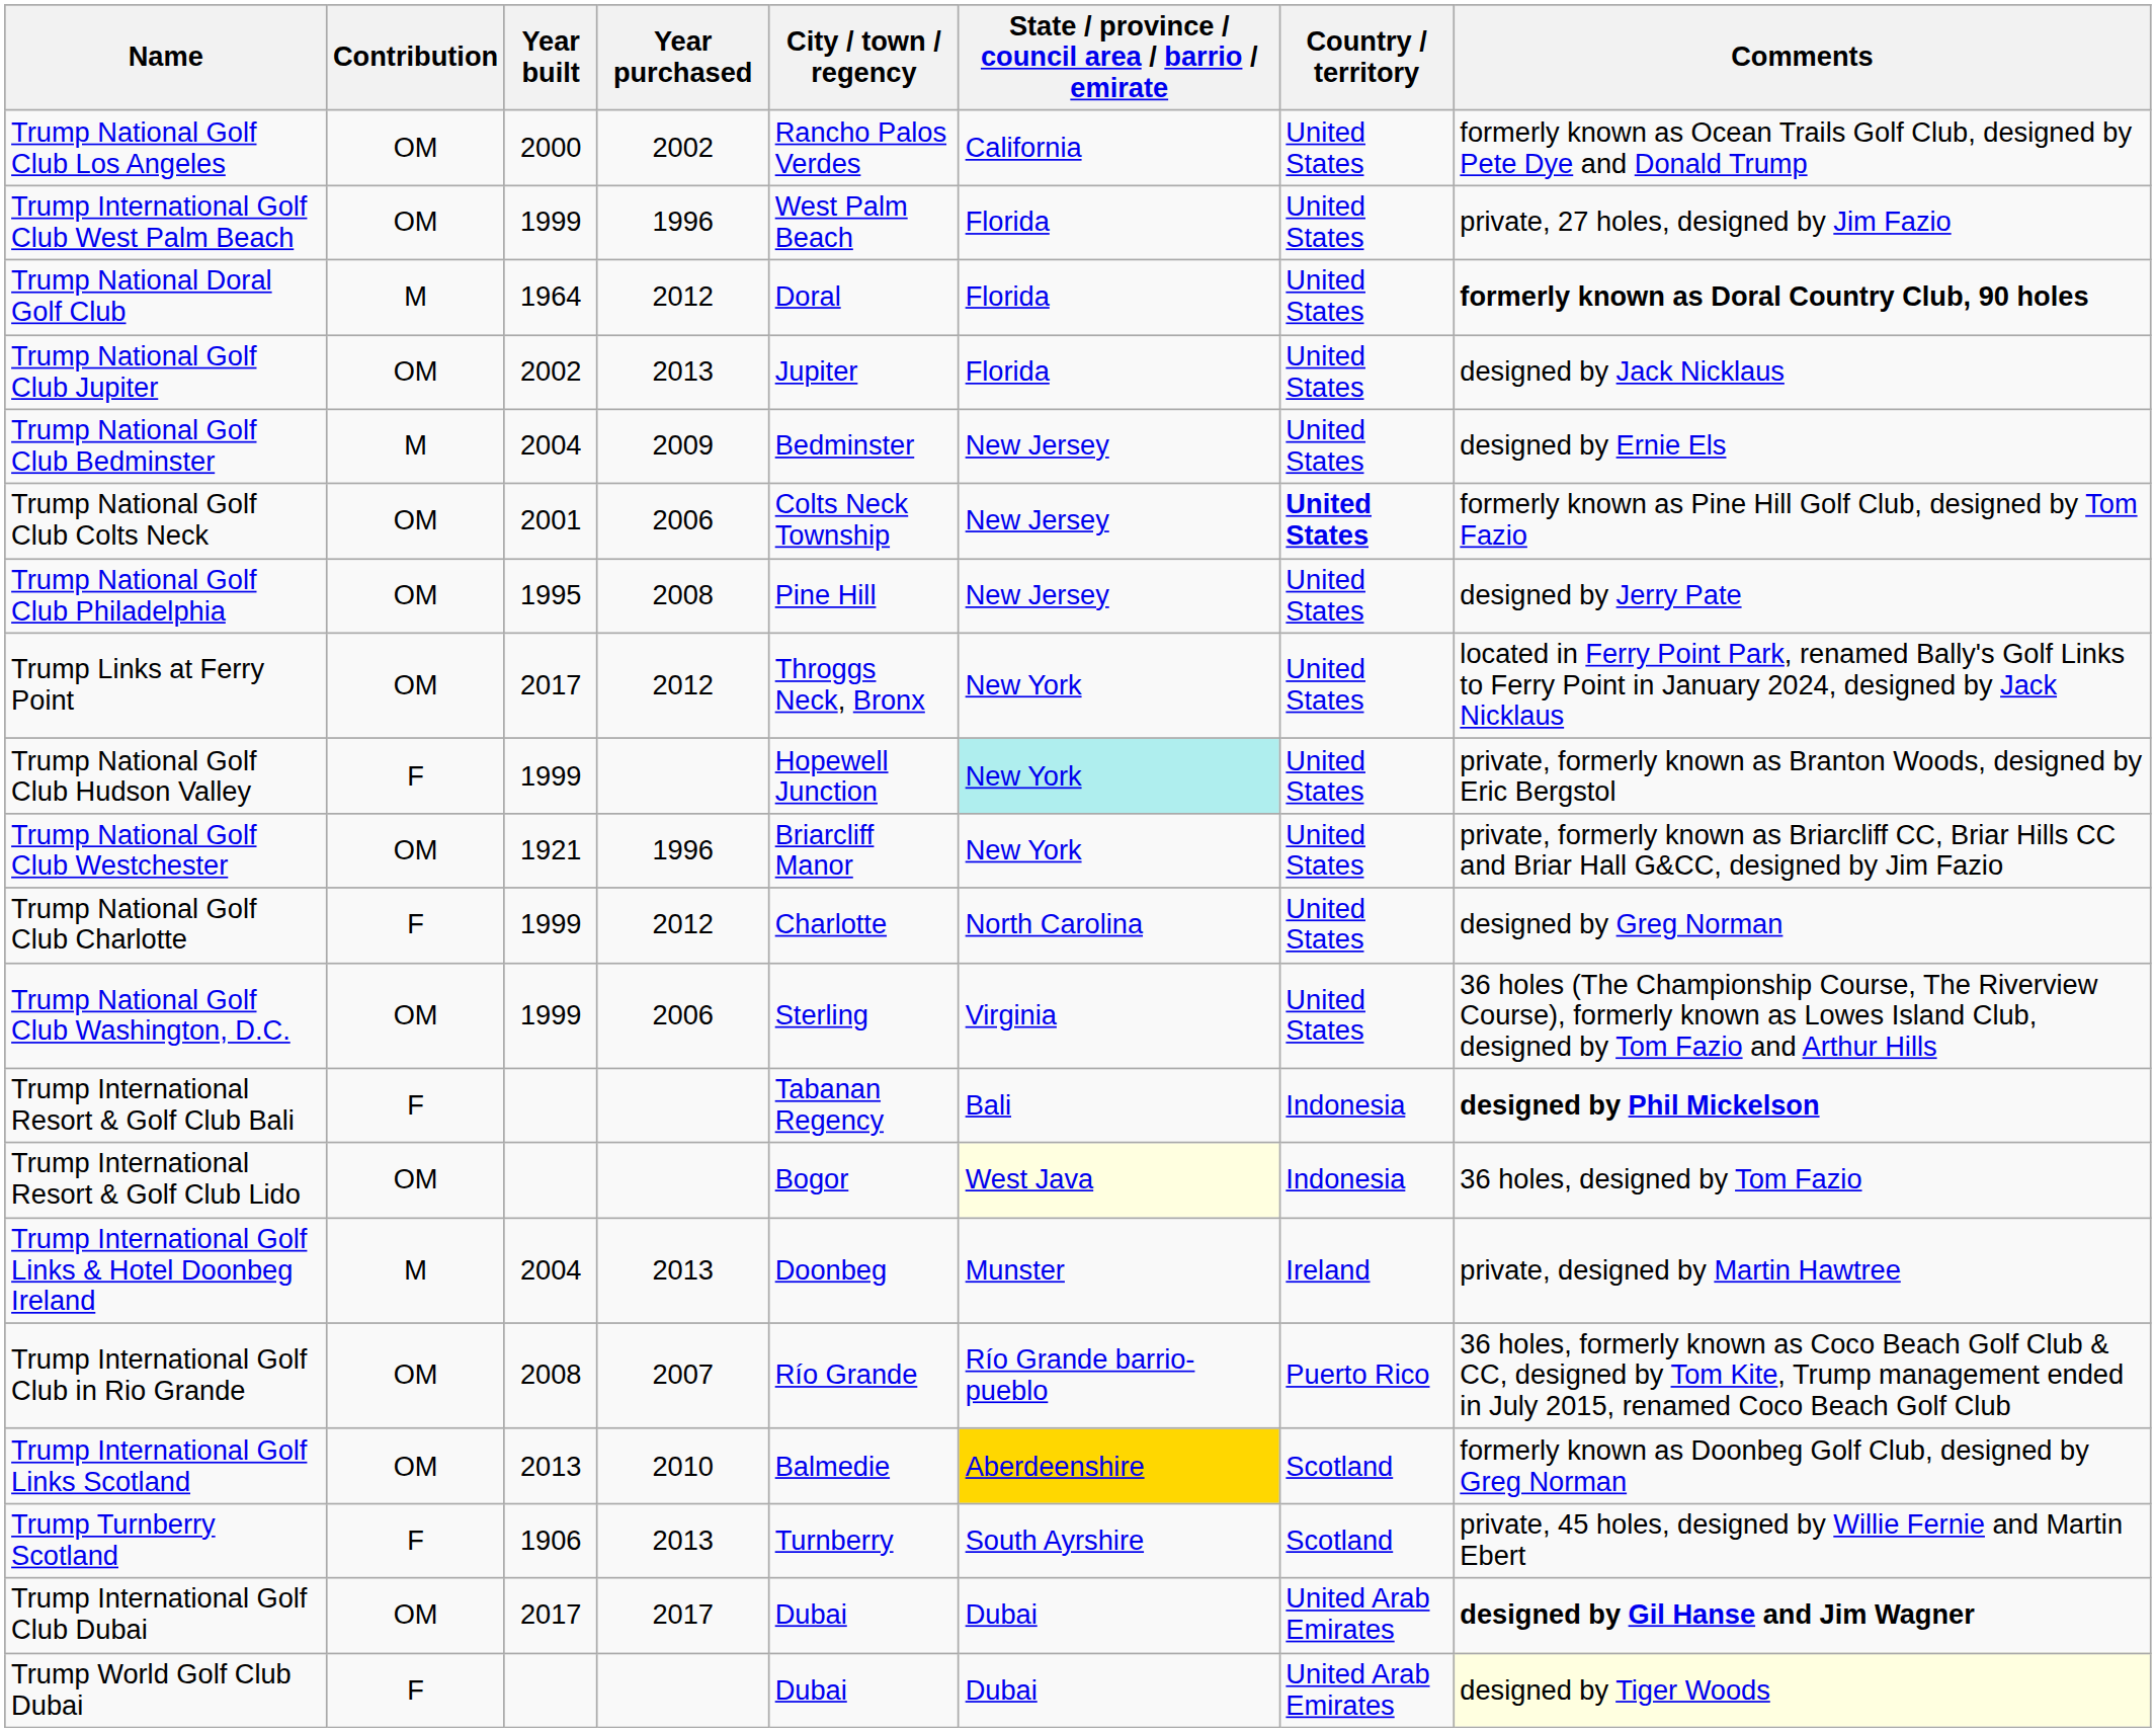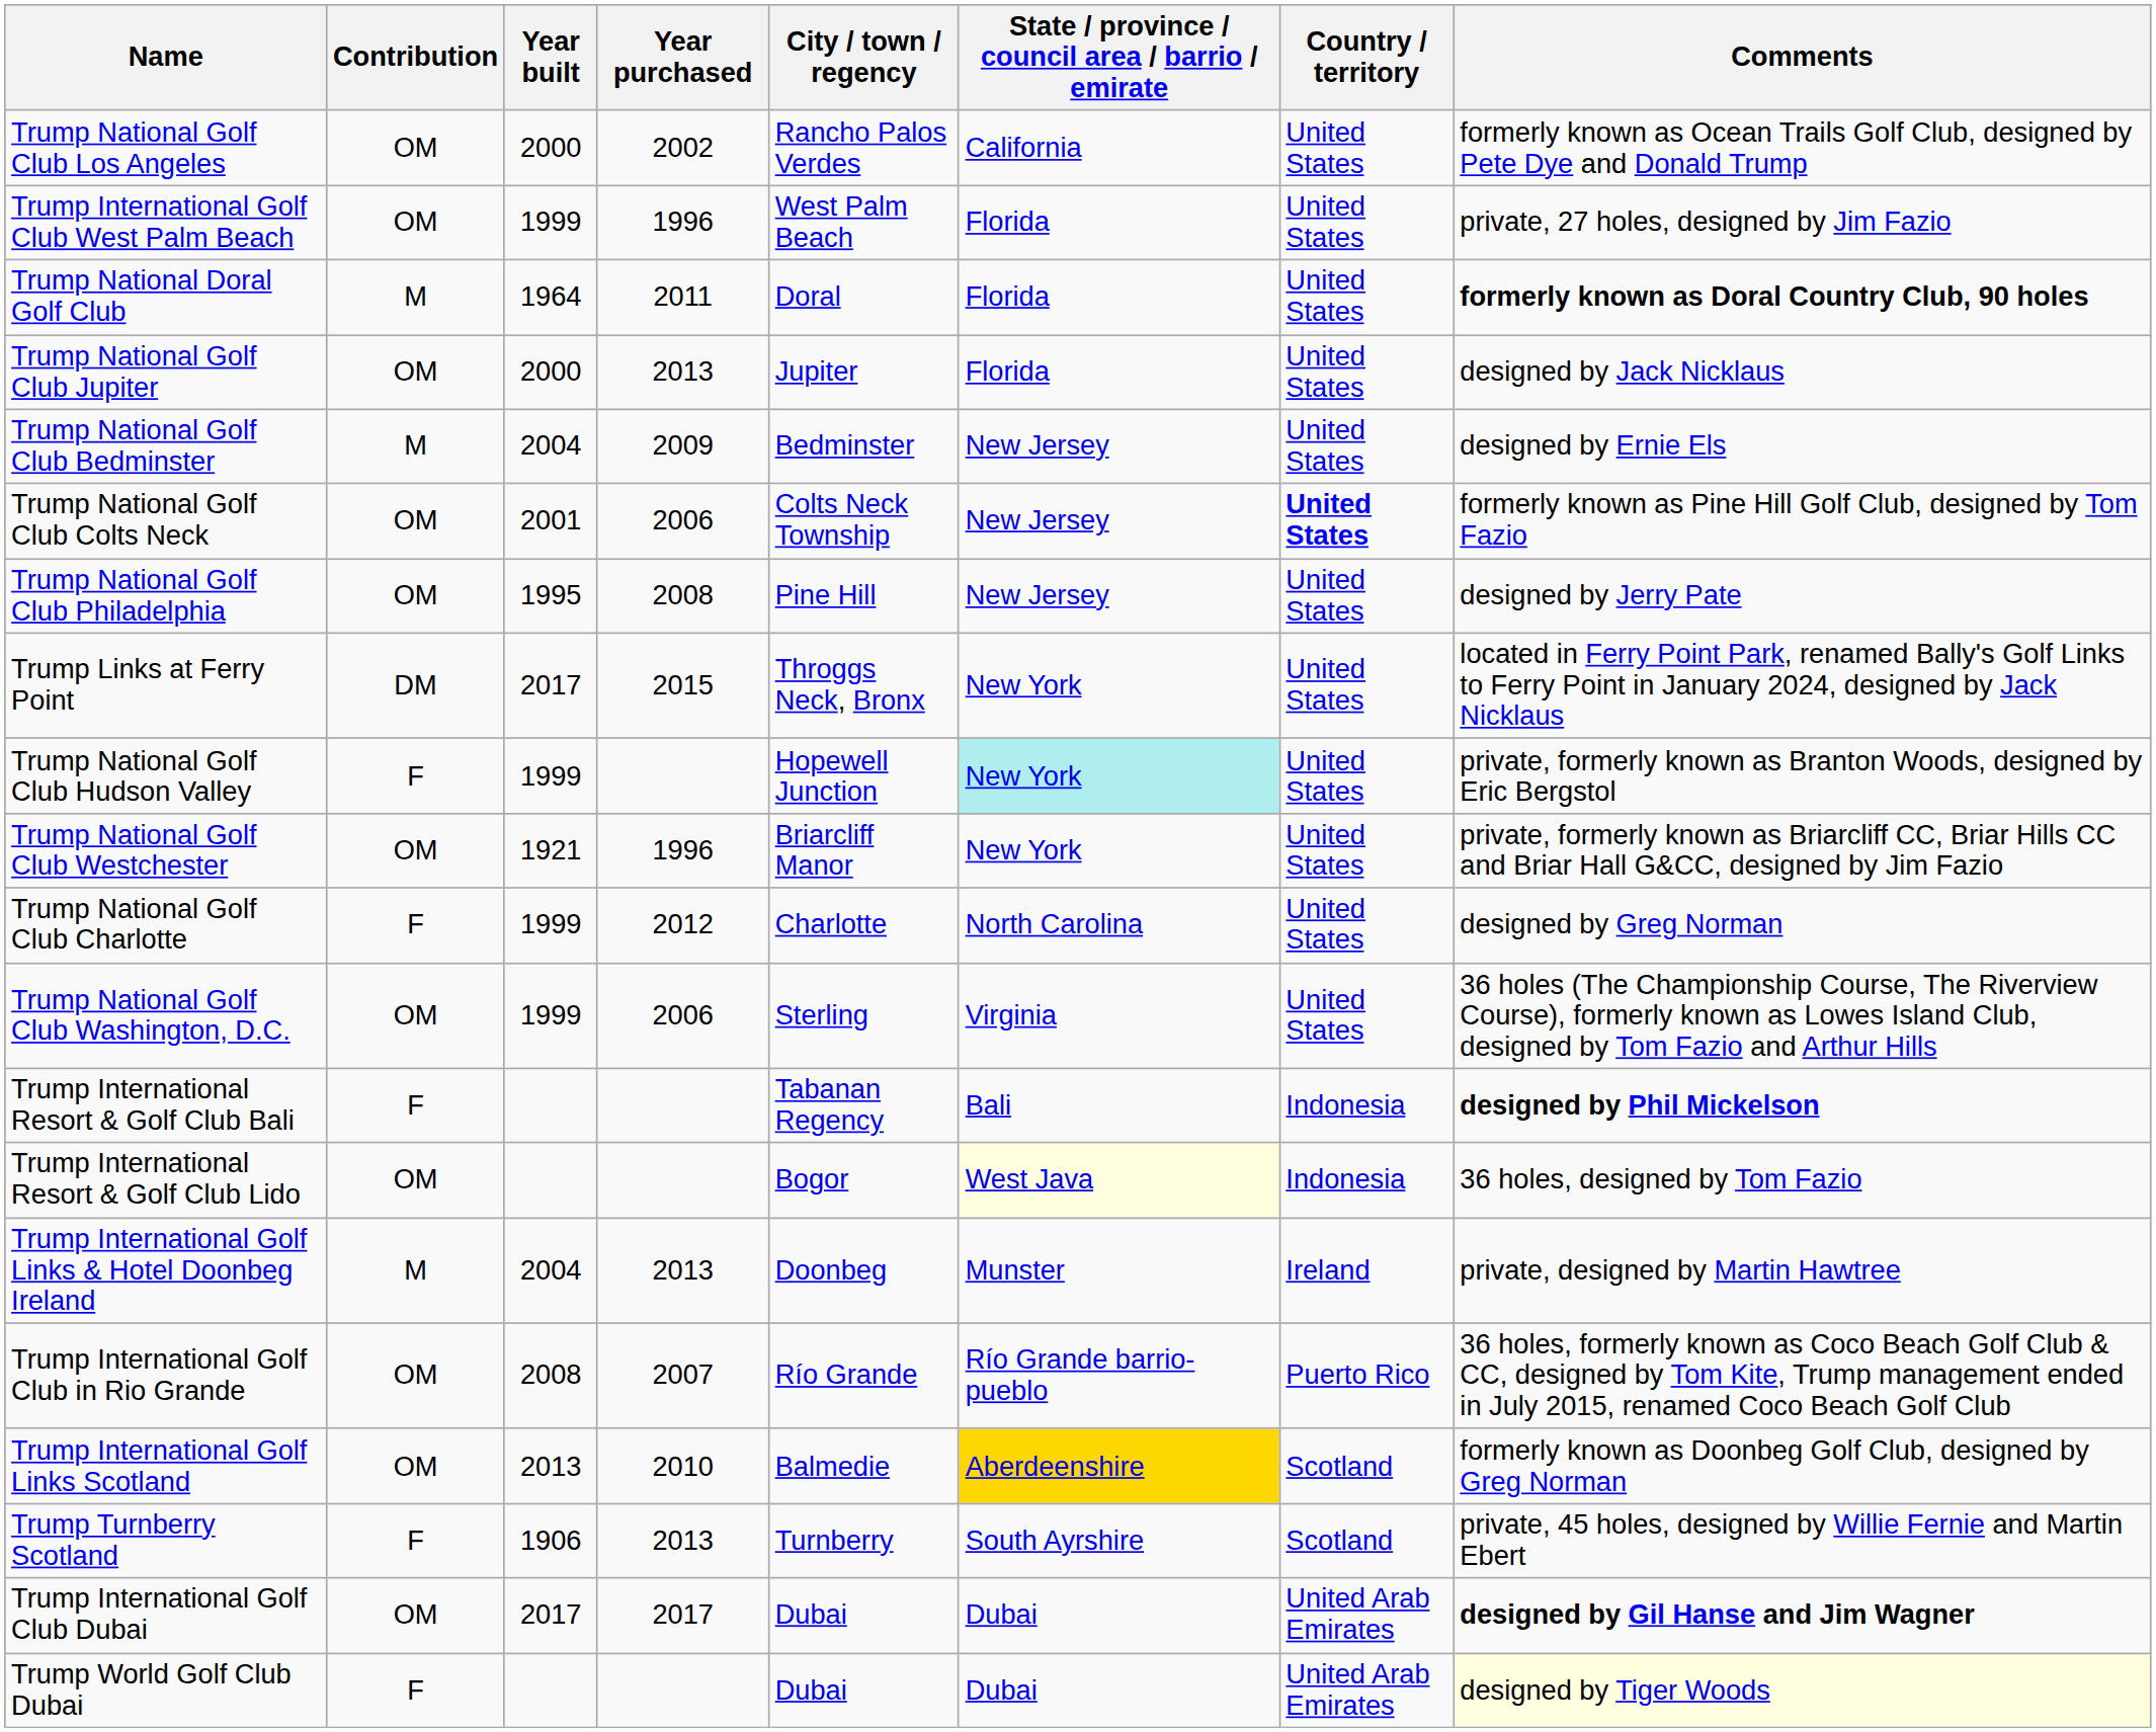 <table class="sortable wikitable">
 <tr>
 <th>Name</th>
 <th>Contribution</th>
 <th>Year built</th>
 <th>Year purchased</th>
 <th>City / town / regency</th>
 <th>State / province / <a href='#'>council area</a> / <a href='#'>barrio</a> / <a href='#'>emirate</a></th>
 <th>Country / territory</th>
 <th>Comments</th>
 </tr>
 <tr>
 <td><a href='#'>Trump National Golf Club Los Angeles</a></td>
 <td align=center>OM</td>
 <td align=center>2000</td>
 <td align=center>2002</td>
 <td><a href='#'>Rancho Palos Verdes</a></td>
 <td><a href='#'>California</a></td>
 <td> <a href='#'>United States</a></td>
 <td>formerly known as Ocean Trails Golf Club, designed by <a href='#'>Pete Dye</a> and <a href='#'>Donald Trump</a></td>
 </tr>
 <tr>
 <td><a href='#'>Trump International Golf Club West Palm Beach</a></td>
 <td align=center>OM</td>
 <td align=center>1999</td>
 <td align=center>1996</td>
 <td><a href='#'>West Palm Beach</a></td>
 <td><a href='#'>Florida</a></td>
 <td> <a href='#'>United States</a></td>
 <td>private, 27 holes, designed by <a href='#'>Jim Fazio</a></td>
 </tr>
 <tr>
 <td><a href='#'>Trump National Doral Golf Club</a></td>
 <td align=center>M</td>
 <td align=center>1964</td>
-<td align=center>2012</td>
+<td align=center>2011</td>
 <td><a href='#'>Doral</a></td>
 <td><a href='#'>Florida</a></td>
 <td> <a href='#'>United States</a></td>
 <td><strong>formerly known as Doral Country Club, 90 holes</strong></td>
 </tr>
 <tr>
 <td><a href='#'>Trump National Golf Club Jupiter</a></td>
 <td align=center>OM</td>
-<td align=center>2002</td>
+<td align=center>2000</td>
 <td align=center>2013</td>
 <td><a href='#'>Jupiter</a></td>
 <td><a href='#'>Florida</a></td>
 <td> <a href='#'>United States</a></td>
 <td>designed by <a href='#'>Jack Nicklaus</a></td>
 </tr>
 <tr>
 <td><a href='#'>Trump National Golf Club Bedminster</a></td>
 <td align=center>M</td>
 <td align=center>2004</td>
 <td align=center>2009</td>
 <td><a href='#'>Bedminster</a></td>
 <td><a href='#'>New Jersey</a></td>
 <td> <a href='#'>United States</a></td>
 <td>designed by <a href='#'>Ernie Els</a></td>
 </tr>
 <tr>
 <td>Trump National Golf Club Colts Neck</td>
 <td align=center>OM</td>
 <td align=center>2001</td>
 <td align=center>2006</td>
 <td><a href='#'>Colts Neck Township</a></td>
 <td><a href='#'>New Jersey</a></td>
 <td><strong> <a href='#'>United States</a></strong></td>
 <td>formerly known as Pine Hill Golf Club, designed by <a href='#'>Tom Fazio</a></td>
 </tr>
 <tr>
 <td><a href='#'>Trump National Golf Club Philadelphia</a></td>
 <td align=center>OM</td>
 <td align=center>1995</td>
 <td align=center>2008</td>
 <td><a href='#'>Pine Hill</a></td>
 <td><a href='#'>New Jersey</a></td>
 <td> <a href='#'>United States</a></td>
 <td>designed by <a href='#'>Jerry Pate</a></td>
 </tr>
 <tr>
 <td>Trump Links at Ferry Point</td>
-<td align=center>OM</td>
+<td align=center>DM</td>
 <td align=center>2017</td>
-<td align=center>2012</td>
+<td align=center>2015</td>
 <td><a href='#'>Throggs Neck</a>, <a href='#'>Bronx</a></td>
 <td><a href='#'>New York</a></td>
 <td> <a href='#'>United States</a></td>
 <td>located in <a href='#'>Ferry Point Park</a>, renamed Bally's Golf Links to Ferry Point in January 2024, designed by <a href='#'>Jack Nicklaus</a></td>
 </tr>
 <tr>
 <td>Trump National Golf Club Hudson Valley</td>
 <td align=center>F</td>
 <td align=center>1999</td>
 <td align=center></td>
 <td><a href='#'>Hopewell Junction</a></td>
 <td style="background: paleturquoise;"><a href='#'>New York</a></td>
 <td> <a href='#'>United States</a></td>
 <td>private, formerly known as Branton Woods, designed by Eric Bergstol</td>
 </tr>
 <tr>
 <td><a href='#'>Trump National Golf Club Westchester</a></td>
 <td align=center>OM</td>
 <td align=center>1921</td>
 <td align=center>1996</td>
 <td><a href='#'>Briarcliff Manor</a></td>
 <td><a href='#'>New York</a></td>
 <td> <a href='#'>United States</a></td>
 <td>private, formerly known as Briarcliff CC, Briar Hills CC and Briar Hall G&CC, designed by Jim Fazio</td>
 </tr>
 <tr>
 <td>Trump National Golf Club Charlotte</td>
 <td align=center>F</td>
 <td align=center>1999</td>
 <td align=center>2012</td>
 <td><a href='#'>Charlotte</a></td>
 <td><a href='#'>North Carolina</a></td>
 <td> <a href='#'>United States</a></td>
 <td>designed by <a href='#'>Greg Norman</a></td>
 </tr>
 <tr>
 <td><a href='#'>Trump National Golf Club Washington, D.C.</a></td>
 <td align=center>OM</td>
 <td align=center>1999</td>
 <td align=center>2006</td>
 <td><a href='#'>Sterling</a></td>
 <td><a href='#'>Virginia</a></td>
 <td> <a href='#'>United States</a></td>
 <td>36 holes (The Championship Course, The Riverview Course), formerly known as Lowes Island Club, designed by <a href='#'>Tom Fazio</a> and <a href='#'>Arthur Hills</a></td>
 </tr>
 <tr>
 <td>Trump International Resort & Golf Club Bali</td>
 <td align=center>F</td>
 <td align=center></td>
 <td align=center></td>
 <td><a href='#'>Tabanan Regency</a></td>
 <td><a href='#'>Bali</a></td>
 <td> <a href='#'>Indonesia</a></td>
 <td><strong>designed by <a href='#'>Phil Mickelson</a></strong></td>
 </tr>
 <tr>
 <td>Trump International Resort & Golf Club Lido</td>
 <td align=center>OM</td>
 <td align=center></td>
 <td align=center></td>
 <td><a href='#'>Bogor</a></td>
 <td style="background: lightyellow;"><a href='#'>West Java</a></td>
 <td> <a href='#'>Indonesia</a></td>
 <td>36 holes, designed by <a href='#'>Tom Fazio</a></td>
 </tr>
 <tr>
 <td><a href='#'>Trump International Golf Links & Hotel Doonbeg Ireland</a></td>
 <td align=center>M</td>
 <td align=center>2004</td>
 <td align=center>2013</td>
 <td><a href='#'>Doonbeg</a></td>
 <td><a href='#'>Munster</a></td>
 <td> <a href='#'>Ireland</a></td>
 <td>private, designed by <a href='#'>Martin Hawtree</a></td>
 </tr>
 <tr>
 <td>Trump International Golf Club in Rio Grande</td>
 <td align=center>OM</td>
 <td align=center>2008</td>
 <td align=center>2007</td>
 <td><a href='#'>Río Grande</a></td>
 <td><a href='#'>Río Grande barrio-pueblo</a></td>
 <td> <a href='#'>Puerto Rico</a></td>
 <td>36 holes, formerly known as Coco Beach Golf Club & CC, designed by <a href='#'>Tom Kite</a>, Trump management ended in July 2015, renamed Coco Beach Golf Club</td>
 </tr>
 <tr>
 <td><a href='#'>Trump International Golf Links Scotland</a></td>
 <td align=center>OM</td>
 <td align=center>2013</td>
 <td align=center>2010</td>
 <td><a href='#'>Balmedie</a></td>
 <td style="background: gold;"><a href='#'>Aberdeenshire</a></td>
 <td> <a href='#'>Scotland</a></td>
 <td>formerly known as Doonbeg Golf Club, designed by <a href='#'>Greg Norman</a></td>
 </tr>
 <tr>
 <td><a href='#'>Trump Turnberry Scotland</a></td>
 <td align=center>F</td>
 <td align=center>1906</td>
 <td align=center>2013</td>
 <td><a href='#'>Turnberry</a></td>
 <td><a href='#'>South Ayrshire</a></td>
 <td> <a href='#'>Scotland</a></td>
 <td>private, 45 holes, designed by <a href='#'>Willie Fernie</a> and Martin Ebert</td>
 </tr>
 <tr>
 <td>Trump International Golf Club Dubai</td>
 <td align=center>OM</td>
 <td align=center>2017</td>
 <td align=center>2017</td>
 <td><a href='#'>Dubai</a></td>
 <td><a href='#'>Dubai</a></td>
 <td> <a href='#'>United Arab Emirates</a></td>
 <td><strong>designed by <a href='#'>Gil Hanse</a> and Jim Wagner</strong></td>
 </tr>
 <tr>
 <td>Trump World Golf Club Dubai</td>
 <td align=center>F</td>
 <td align=center></td>
 <td align=center></td>
 <td><a href='#'>Dubai</a></td>
 <td><a href='#'>Dubai</a></td>
 <td> <a href='#'>United Arab Emirates</a></td>
 <td style="background: lightyellow;">designed by <a href='#'>Tiger Woods</a></td>
 </tr>
 </table>
